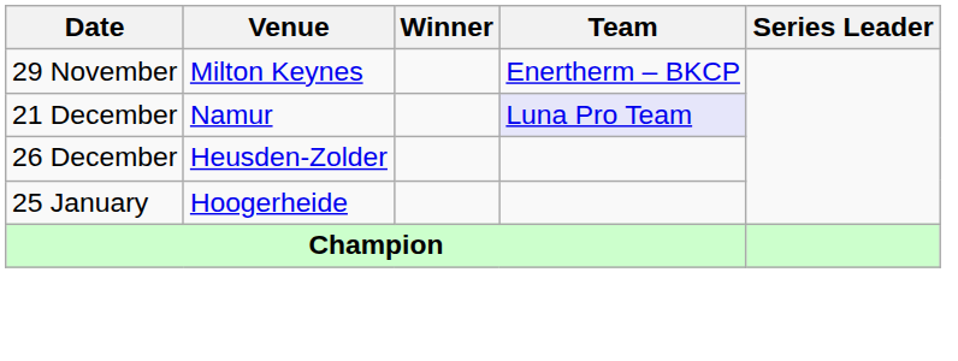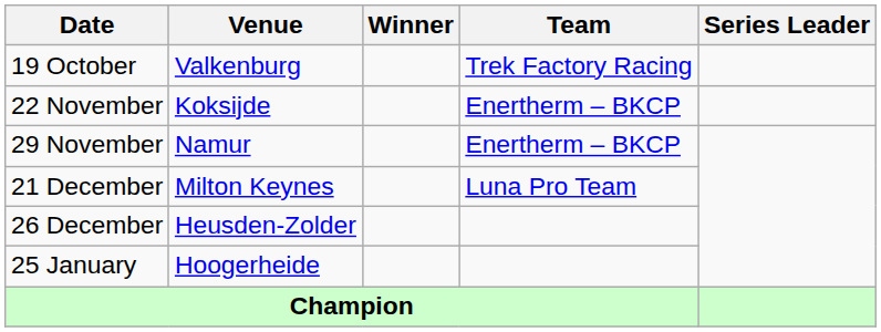 <table class="wikitable">
 <tr>
 <th>Date</th>
 <th>Venue</th>
 <th>Winner</th>
 <th>Team</th>
 <th>Series Leader</th>
 </tr>
 <tr>
+<td>19 October</td>
+<td> <a href='#'>Valkenburg</a></td>
+<td></td>
+<td><a href='#'>Trek Factory Racing</a></td>
+<td></td>
+</tr>
+<tr>
+<td>22 November</td>
+<td> <a href='#'>Koksijde</a></td>
+<td></td>
+<td><a href='#'>Enertherm – BKCP</a></td>
+<td></td>
+</tr>
+<tr>
 <td>29 November</td>
-<td> <a href='#'>Milton Keynes</a></td>
+<td> <a href='#'>Namur</a></td>
 <td></td>
 <td><a href='#'>Enertherm – BKCP</a></td>
 <td rowspan=4></td>
 </tr>
 <tr>
 <td>21 December</td>
-<td> <a href='#'>Namur</a></td>
+<td> <a href='#'>Milton Keynes</a></td>
 <td></td>
-<td style="background: lavender;"><a href='#'>Luna Pro Team</a></td>
+<td><a href='#'>Luna Pro Team</a></td>
 </tr>
 <tr>
 <td>26 December</td>
 <td> <a href='#'>Heusden-Zolder</a></td>
 <td></td>
 <td></td>
 </tr>
 <tr>
 <td>25 January</td>
 <td> <a href='#'>Hoogerheide</a></td>
 <td></td>
 <td></td>
 </tr>
 <tr>
 <td style="background:#cfc; text-align:center;" colspan="4"><strong>Champion</strong></td>
 <td style="background:#cfc;"></td>
 </tr>
 </table>
